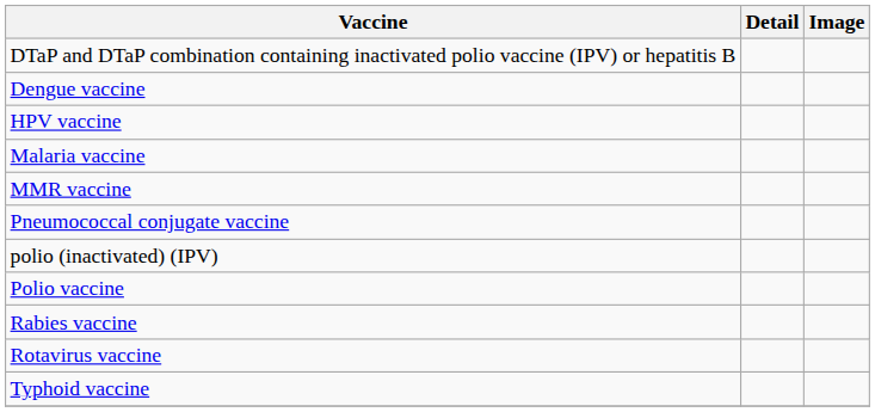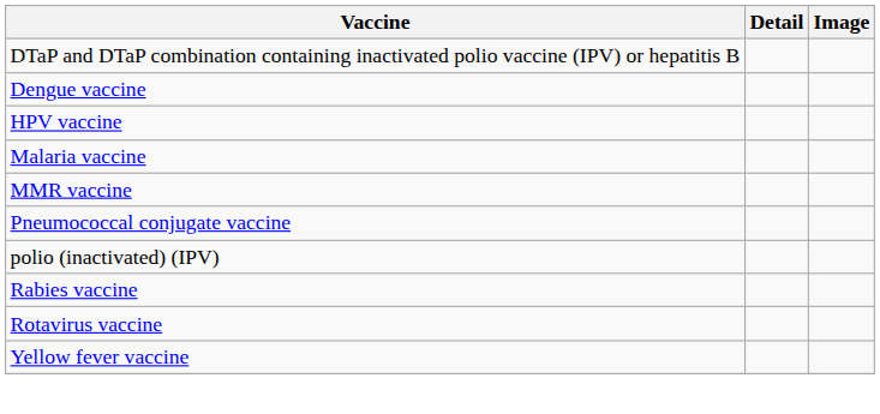 <table class="wikitable">
 <tr>
 <th>Vaccine</th>
 <th>Detail</th>
 <th>Image</th>
 </tr>
 <tr>
 <td>DTaP and DTaP combination containing inactivated polio vaccine (IPV) or hepatitis B</td>
 <td></td>
 <td></td>
 </tr>
 <tr>
 <td><a href='#'>Dengue vaccine</a></td>
 <td></td>
 <td></td>
 </tr>
 <tr>
 <td><a href='#'>HPV vaccine</a></td>
 <td></td>
 <td></td>
 </tr>
 <tr>
 <td><a href='#'>Malaria vaccine</a></td>
 <td></td>
 <td></td>
 </tr>
 <tr>
 <td><a href='#'>MMR vaccine</a></td>
 <td></td>
 <td></td>
 </tr>
 <tr>
 <td><a href='#'>Pneumococcal conjugate vaccine</a></td>
 <td></td>
 <td></td>
 </tr>
 <tr>
 <td>polio (inactivated) (IPV)</td>
 <td></td>
 <td></td>
 </tr>
 <tr>
-<td><a href='#'>Polio vaccine</a></td>
-<td></td>
-<td></td>
-</tr>
-<tr>
 <td><a href='#'>Rabies vaccine</a></td>
 <td></td>
 <td></td>
 </tr>
 <tr>
 <td><a href='#'>Rotavirus vaccine</a></td>
 <td></td>
 <td></td>
 </tr>
 <tr>
-<td><a href='#'>Typhoid vaccine</a></td>
+<td><a href='#'>Yellow fever vaccine</a></td>
 <td></td>
 <td></td>
 </tr>
 <tr>
 </tr>
 </table>
